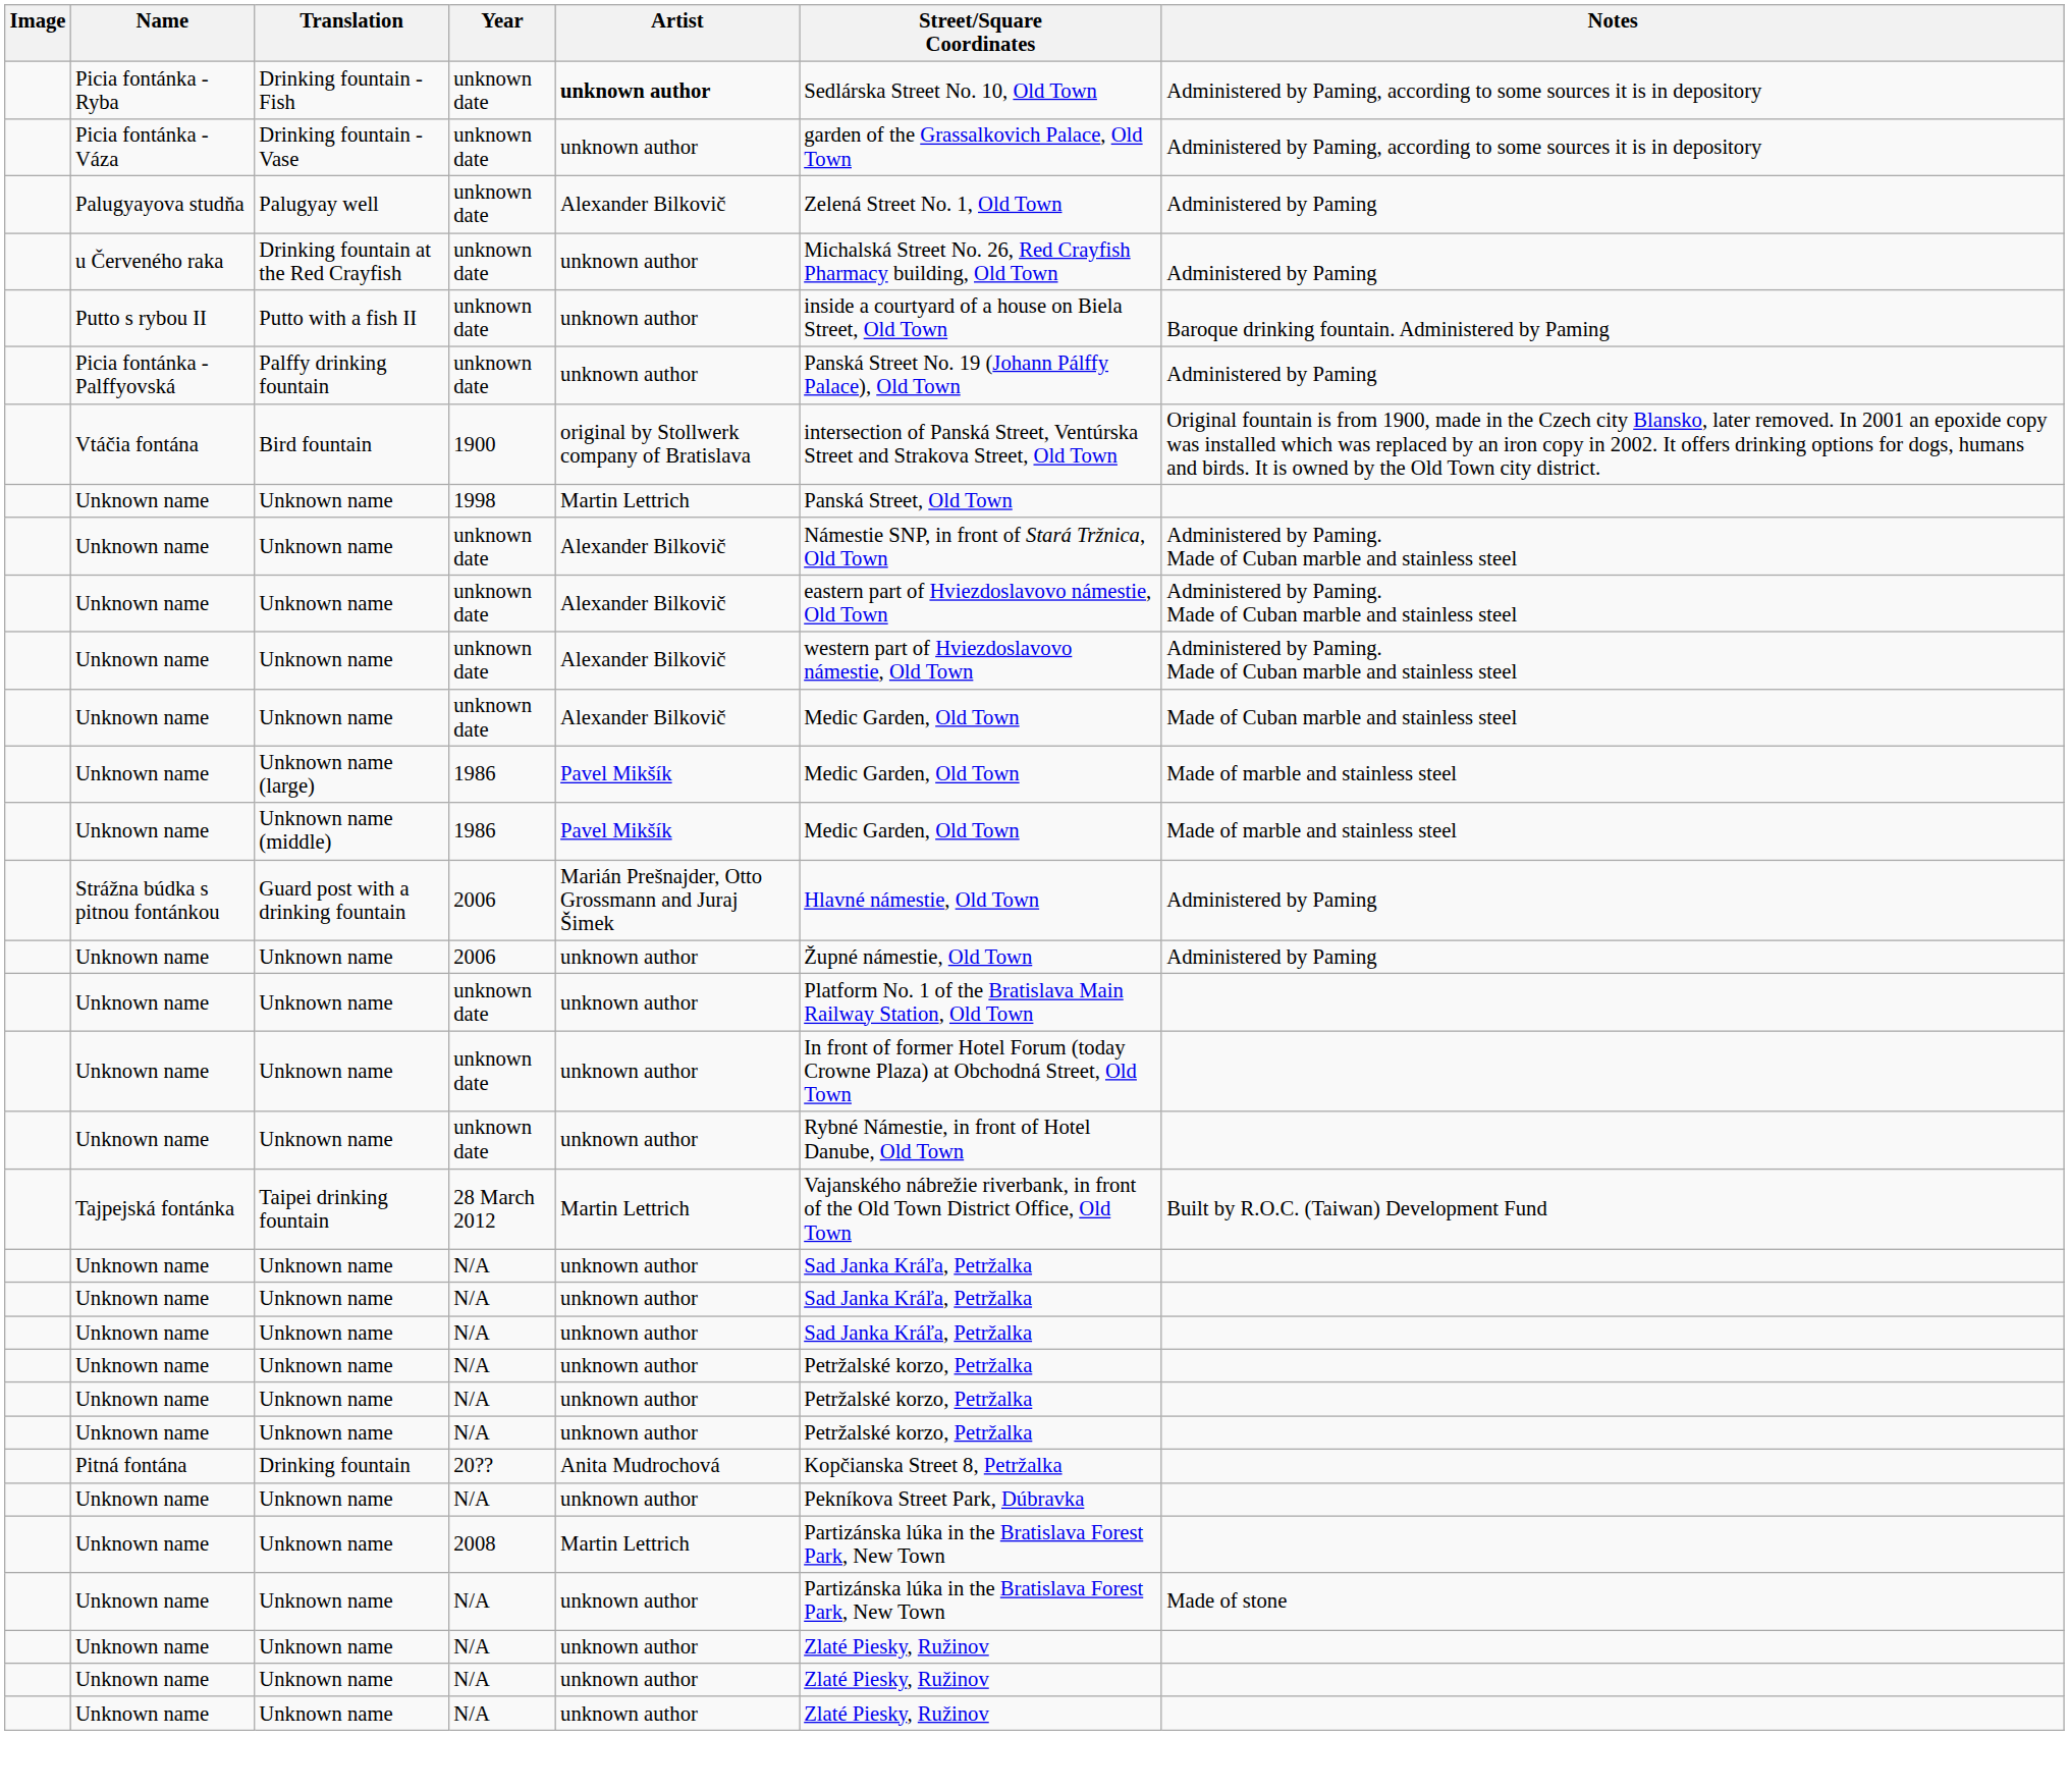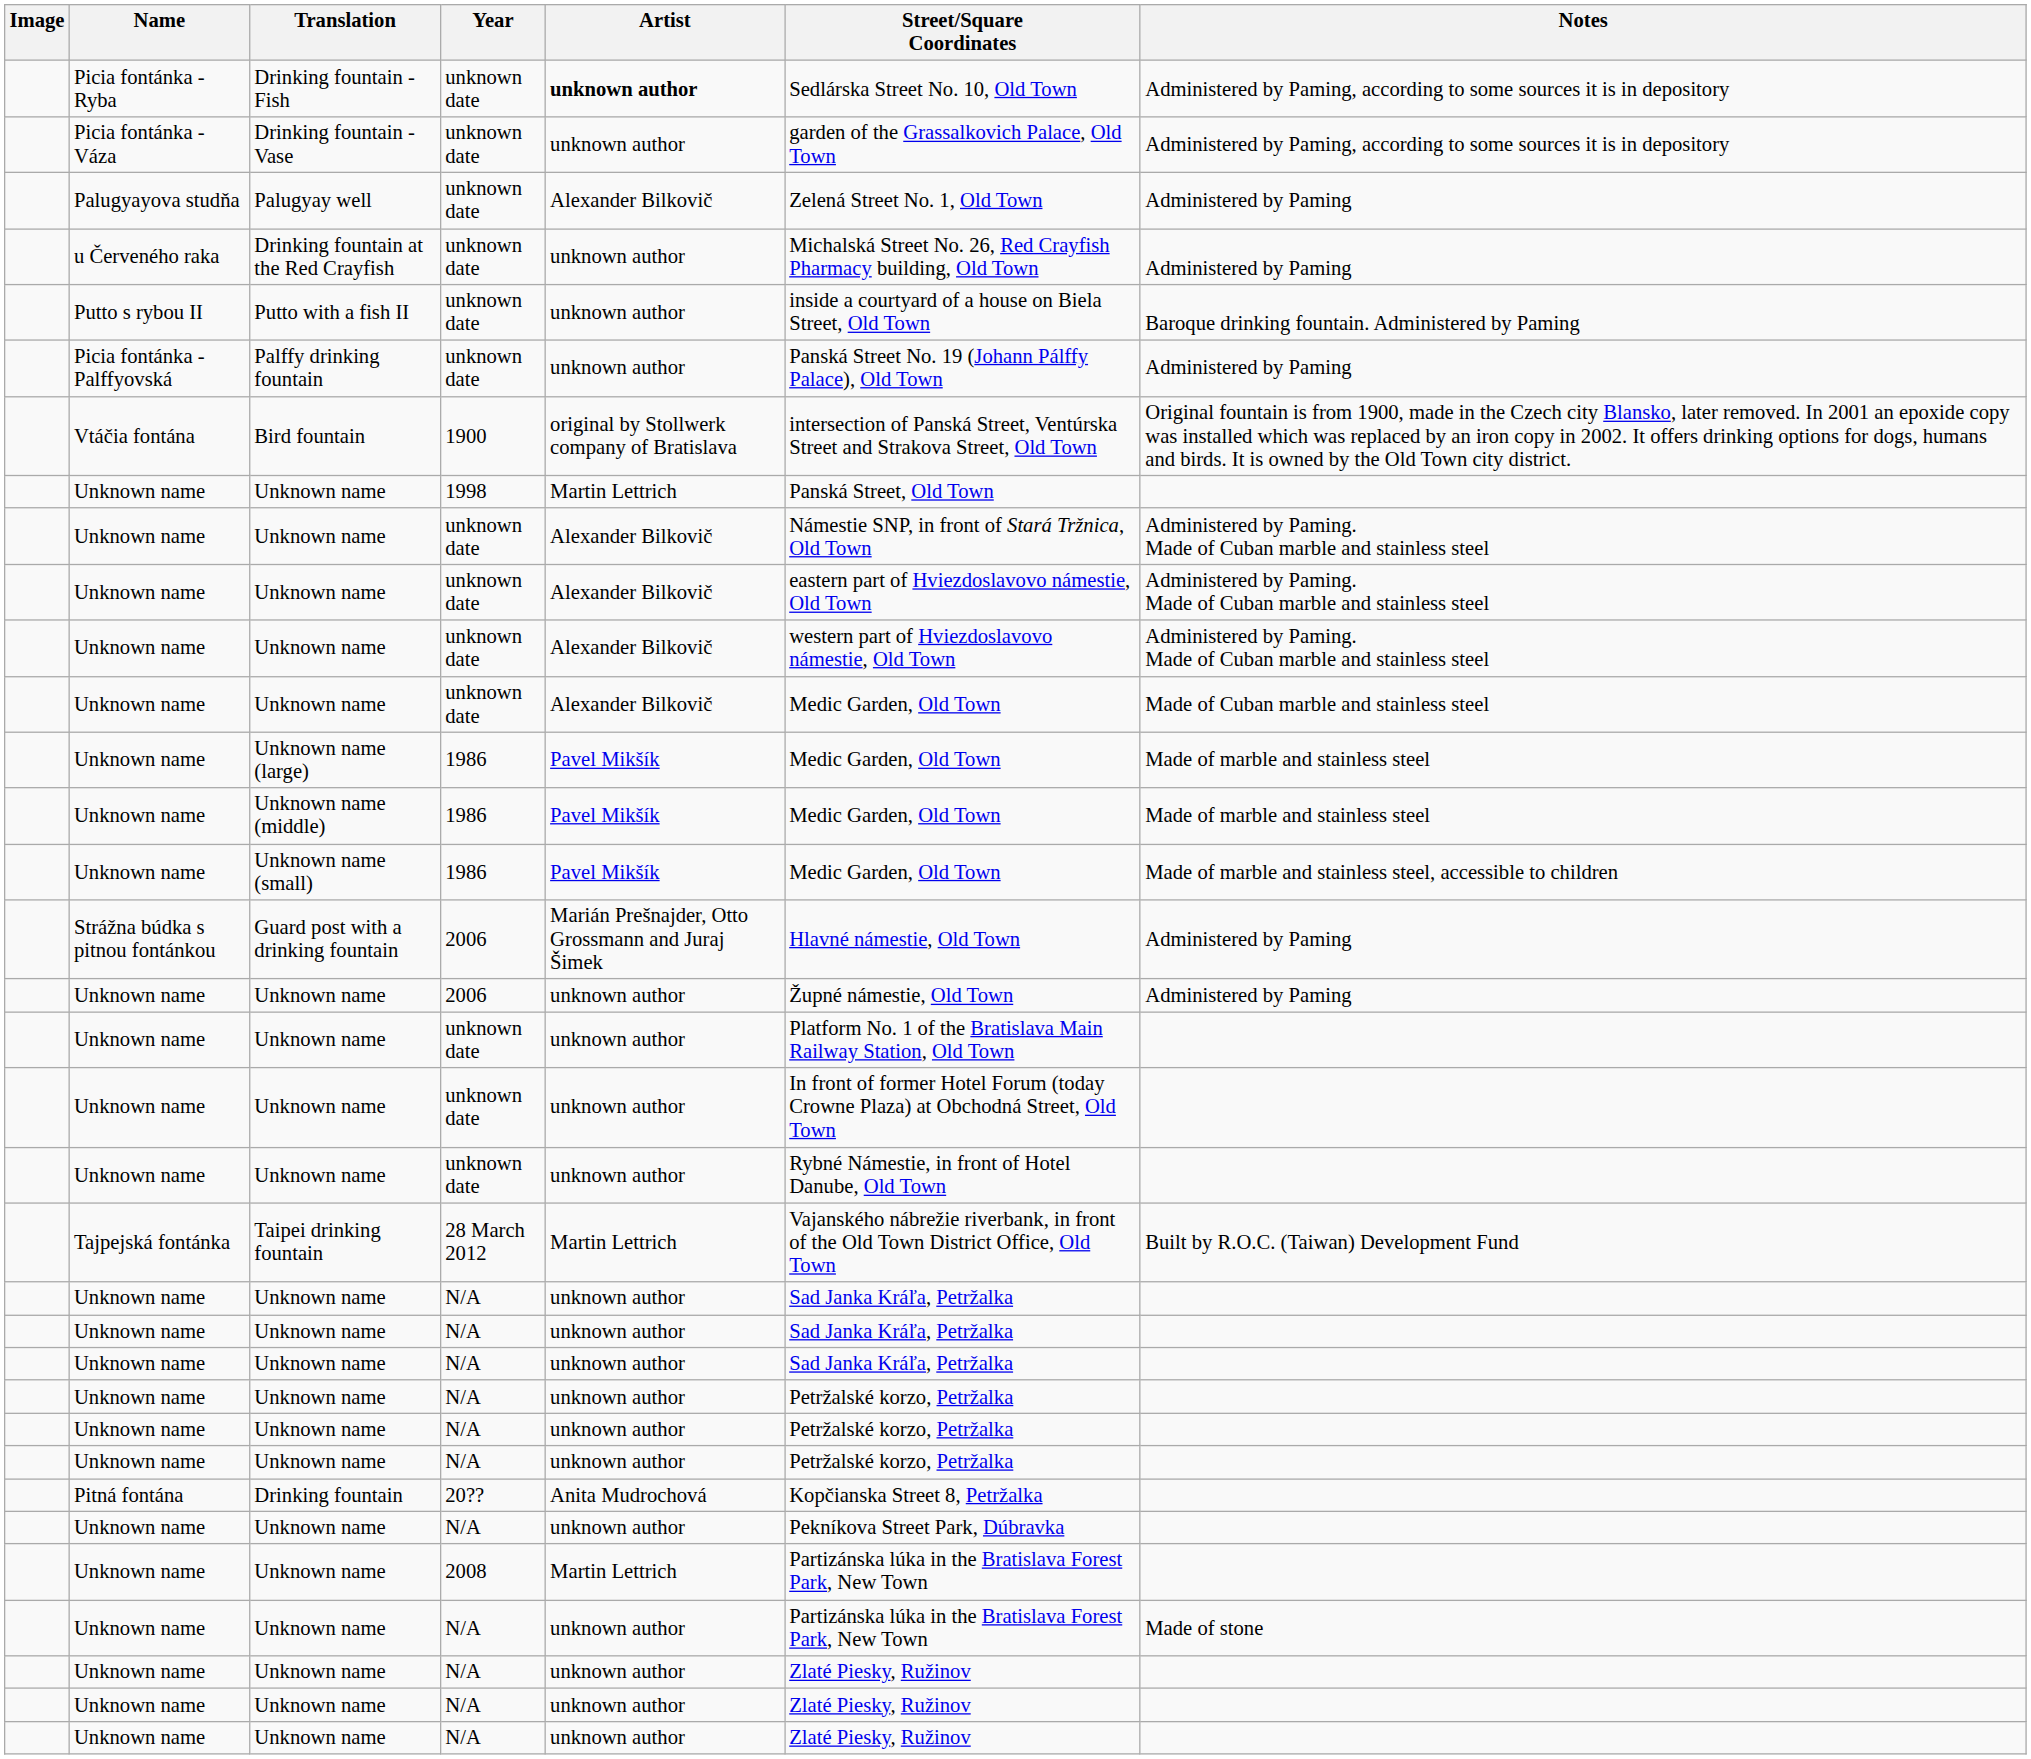 <table class="wikitable sortable">
 <tr valign=top>
 <th class="unsortable">Image</th>
 <th>Name</th>
 <th>Translation</th>
 <th>Year</th>
 <th>Artist</th>
 <th>Street/Square <br>Coordinates</th>
 <th>Notes</th>
 </tr>
 <tr>
 <td></td>
 <td>Picia fontánka - Ryba</td>
 <td>Drinking fountain - Fish</td>
 <td>unknown date</td>
 <td><strong>unknown author</strong></td>
 <td>Sedlárska Street No. 10, <a href='#'>Old Town</a></td>
 <td>Administered by Paming, according to some sources it is in depository <br></td>
 </tr>
 <tr>
 <td></td>
 <td>Picia fontánka - Váza</td>
 <td>Drinking fountain - Vase</td>
 <td>unknown date</td>
 <td>unknown author</td>
 <td>garden of the <a href='#'>Grassalkovich Palace</a>, <a href='#'>Old Town</a></td>
 <td>Administered by Paming, according to some sources it is in depository <br></td>
 </tr>
 <tr>
 <td></td>
 <td>Palugyayova studňa</td>
 <td>Palugyay well</td>
 <td>unknown date</td>
 <td>Alexander Bilkovič</td>
 <td>Zelená Street  No. 1, <a href='#'>Old Town</a></td>
 <td>Administered by Paming <br></td>
 </tr>
 <tr>
 <td></td>
 <td>u Červeného raka</td>
 <td>Drinking fountain at the Red Crayfish</td>
 <td>unknown date</td>
 <td>unknown author</td>
 <td>Michalská Street No. 26, <a href='#'>Red Crayfish Pharmacy</a> building, <a href='#'>Old Town</a></td>
 <td><br> Administered by Paming</td>
 </tr>
 <tr>
 <td></td>
 <td>Putto s rybou II</td>
 <td>Putto with a fish II</td>
 <td>unknown date</td>
 <td>unknown author</td>
 <td>inside a courtyard of a house on Biela Street, <a href='#'>Old Town</a></td>
 <td><br> Baroque drinking fountain. Administered by Paming</td>
 </tr>
 <tr>
 <td></td>
 <td>Picia fontánka - Palffyovská</td>
 <td>Palffy drinking fountain</td>
 <td>unknown date</td>
 <td>unknown author</td>
 <td>Panská Street No. 19 (<a href='#'>Johann Pálffy Palace</a>), <a href='#'>Old Town</a></td>
 <td>Administered by Paming <br></td>
 </tr>
 <tr>
 <td></td>
 <td>Vtáčia fontána</td>
 <td>Bird fountain</td>
 <td>1900</td>
 <td>original by Stollwerk company of Bratislava</td>
 <td>intersection of Panská Street, Ventúrska Street and Strakova Street, <a href='#'>Old Town</a></td>
 <td>Original fountain is from 1900, made in the Czech city <a href='#'>Blansko</a>, later removed. In 2001 an epoxide copy was installed which was replaced by an iron copy in 2002. It offers drinking options for dogs, humans and birds. It is owned by the Old Town city district. <br></td>
 </tr>
 <tr>
 <td></td>
 <td>Unknown name</td>
 <td>Unknown name</td>
 <td>1998</td>
 <td>Martin Lettrich</td>
 <td>Panská Street, <a href='#'>Old Town</a></td>
 <td><br></td>
 </tr>
 <tr>
 <td></td>
 <td>Unknown name</td>
 <td>Unknown name</td>
 <td>unknown date</td>
 <td>Alexander Bilkovič</td>
 <td>Námestie SNP, in front of <em>Stará Tržnica</em>, <a href='#'>Old Town</a></td>
 <td>Administered by Paming. <br> Made of Cuban marble and stainless steel</td>
 </tr>
 <tr>
 <td></td>
 <td>Unknown name</td>
 <td>Unknown name</td>
 <td>unknown date</td>
 <td>Alexander Bilkovič</td>
 <td>eastern part of <a href='#'>Hviezdoslavovo námestie</a>, <a href='#'>Old Town</a></td>
 <td>Administered by Paming. <br> Made of Cuban marble and stainless steel</td>
 </tr>
 <tr>
 <td></td>
 <td>Unknown name</td>
 <td>Unknown name</td>
 <td>unknown date</td>
 <td>Alexander Bilkovič</td>
 <td>western part of <a href='#'>Hviezdoslavovo námestie</a>, <a href='#'>Old Town</a></td>
 <td>Administered by Paming. <br> Made of Cuban marble and stainless steel</td>
 </tr>
 <tr>
 <td></td>
 <td>Unknown name</td>
 <td>Unknown name</td>
 <td>unknown date</td>
 <td>Alexander Bilkovič</td>
 <td>Medic Garden, <a href='#'>Old Town</a></td>
 <td>Made of Cuban marble and stainless steel</td>
 </tr>
 <tr>
 <td></td>
 <td>Unknown name</td>
 <td>Unknown name (large)</td>
 <td>1986</td>
 <td><a href='#'>Pavel Mikšík</a></td>
 <td>Medic Garden, <a href='#'>Old Town</a></td>
 <td>Made of marble and stainless steel</td>
 </tr>
 <tr>
 <td></td>
 <td>Unknown name</td>
 <td>Unknown name (middle)</td>
 <td>1986</td>
 <td><a href='#'>Pavel Mikšík</a></td>
 <td>Medic Garden, <a href='#'>Old Town</a></td>
 <td>Made of marble and stainless steel</td>
+</tr>
+<tr>
+<td></td>
+<td>Unknown name</td>
+<td>Unknown name (small)</td>
+<td>1986</td>
+<td><a href='#'>Pavel Mikšík</a></td>
+<td>Medic Garden, <a href='#'>Old Town</a></td>
+<td>Made of marble and stainless steel, accessible to children</td>
 </tr>
 <tr>
 <td></td>
 <td>Strážna búdka s pitnou fontánkou</td>
 <td>Guard post with a drinking fountain</td>
 <td>2006</td>
 <td>Marián Prešnajder, Otto Grossmann and Juraj Šimek</td>
 <td><a href='#'>Hlavné námestie</a>, <a href='#'>Old Town</a></td>
 <td>Administered by Paming <br></td>
 </tr>
 <tr>
 <td></td>
 <td>Unknown name</td>
 <td>Unknown name</td>
 <td>2006</td>
 <td>unknown author</td>
 <td>Župné námestie, <a href='#'>Old Town</a></td>
 <td>Administered by Paming <br></td>
 </tr>
 <tr>
 <td></td>
 <td>Unknown name</td>
 <td>Unknown name</td>
 <td>unknown date</td>
 <td>unknown author</td>
 <td>Platform No. 1 of the <a href='#'>Bratislava Main Railway Station</a>, <a href='#'>Old Town</a></td>
 <td><br></td>
 </tr>
 <tr>
 <td></td>
 <td>Unknown name</td>
 <td>Unknown name</td>
 <td>unknown date</td>
 <td>unknown author</td>
 <td>In front of former Hotel Forum (today Crowne Plaza) at Obchodná Street, <a href='#'>Old Town</a></td>
 <td><br></td>
 </tr>
 <tr>
 <td></td>
 <td>Unknown name</td>
 <td>Unknown name</td>
 <td>unknown date</td>
 <td>unknown author</td>
 <td>Rybné Námestie, in front of Hotel Danube, <a href='#'>Old Town</a></td>
 <td><br></td>
 </tr>
 <tr>
 <td></td>
 <td>Tajpejská fontánka</td>
 <td>Taipei drinking fountain</td>
 <td>28 March 2012</td>
 <td>Martin Lettrich</td>
 <td>Vajanského nábrežie riverbank, in front of the Old Town District Office, <a href='#'>Old Town</a></td>
 <td>Built by R.O.C. (Taiwan) Development Fund <br></td>
 </tr>
 <tr>
 <td></td>
 <td>Unknown name</td>
 <td>Unknown name</td>
 <td>N/A</td>
 <td>unknown author</td>
 <td><a href='#'>Sad Janka Kráľa</a>, <a href='#'>Petržalka</a></td>
 <td></td>
 </tr>
 <tr>
 <td></td>
 <td>Unknown name</td>
 <td>Unknown name</td>
 <td>N/A</td>
 <td>unknown author</td>
 <td><a href='#'>Sad Janka Kráľa</a>, <a href='#'>Petržalka</a></td>
 <td></td>
 </tr>
 <tr>
 <td></td>
 <td>Unknown name</td>
 <td>Unknown name</td>
 <td>N/A</td>
 <td>unknown author</td>
 <td><a href='#'>Sad Janka Kráľa</a>, <a href='#'>Petržalka</a></td>
 <td></td>
 </tr>
 <tr>
 <td></td>
 <td>Unknown name</td>
 <td>Unknown name</td>
 <td>N/A</td>
 <td>unknown author</td>
 <td>Petržalské korzo, <a href='#'>Petržalka</a></td>
 <td></td>
 </tr>
 <tr>
 <td></td>
 <td>Unknown name</td>
 <td>Unknown name</td>
 <td>N/A</td>
 <td>unknown author</td>
 <td>Petržalské korzo, <a href='#'>Petržalka</a></td>
 <td></td>
 </tr>
 <tr>
 <td></td>
 <td>Unknown name</td>
 <td>Unknown name</td>
 <td>N/A</td>
 <td>unknown author</td>
 <td>Petržalské korzo, <a href='#'>Petržalka</a></td>
 <td></td>
 </tr>
 <tr>
 <td></td>
 <td>Pitná fontána</td>
 <td>Drinking fountain</td>
 <td>20??</td>
 <td>Anita Mudrochová</td>
 <td>Kopčianska Street 8, <a href='#'>Petržalka</a></td>
 <td></td>
 </tr>
 <tr>
 <td></td>
 <td>Unknown name</td>
 <td>Unknown name</td>
 <td>N/A</td>
 <td>unknown author</td>
 <td>Pekníkova Street Park, <a href='#'>Dúbravka</a></td>
 <td></td>
 </tr>
 <tr>
 <td></td>
 <td>Unknown name</td>
 <td>Unknown name</td>
 <td>2008</td>
 <td>Martin Lettrich</td>
 <td>Partizánska lúka in the <a href='#'>Bratislava Forest Park</a>, New Town</td>
 <td><br></td>
 </tr>
 <tr>
 <td></td>
 <td>Unknown name</td>
 <td>Unknown name</td>
 <td>N/A</td>
 <td>unknown author</td>
 <td>Partizánska lúka in the <a href='#'>Bratislava Forest Park</a>, New Town</td>
 <td>Made of stone</td>
 </tr>
 <tr>
 <td></td>
 <td>Unknown name</td>
 <td>Unknown name</td>
 <td>N/A</td>
 <td>unknown author</td>
 <td><a href='#'>Zlaté Piesky</a>, <a href='#'>Ružinov</a></td>
 <td></td>
 </tr>
 <tr>
 <td></td>
 <td>Unknown name</td>
 <td>Unknown name</td>
 <td>N/A</td>
 <td>unknown author</td>
 <td><a href='#'>Zlaté Piesky</a>, <a href='#'>Ružinov</a></td>
 <td></td>
 </tr>
 <tr>
 <td></td>
 <td>Unknown name</td>
 <td>Unknown name</td>
 <td>N/A</td>
 <td>unknown author</td>
 <td><a href='#'>Zlaté Piesky</a>, <a href='#'>Ružinov</a></td>
 <td></td>
 </tr>
 </table>
